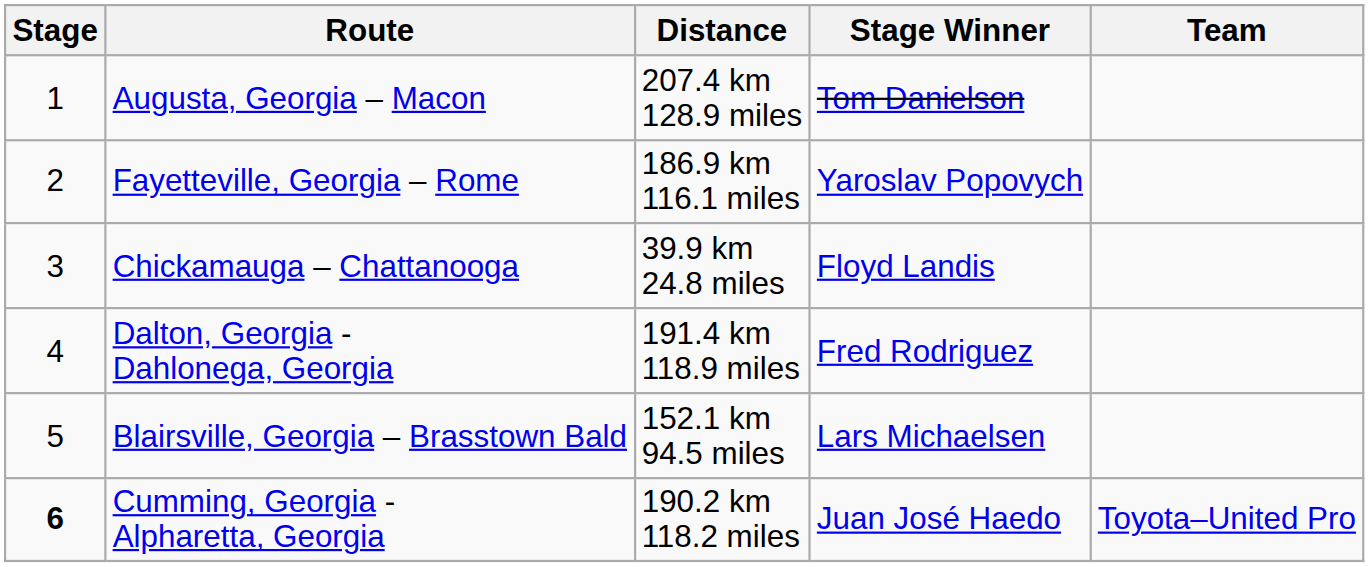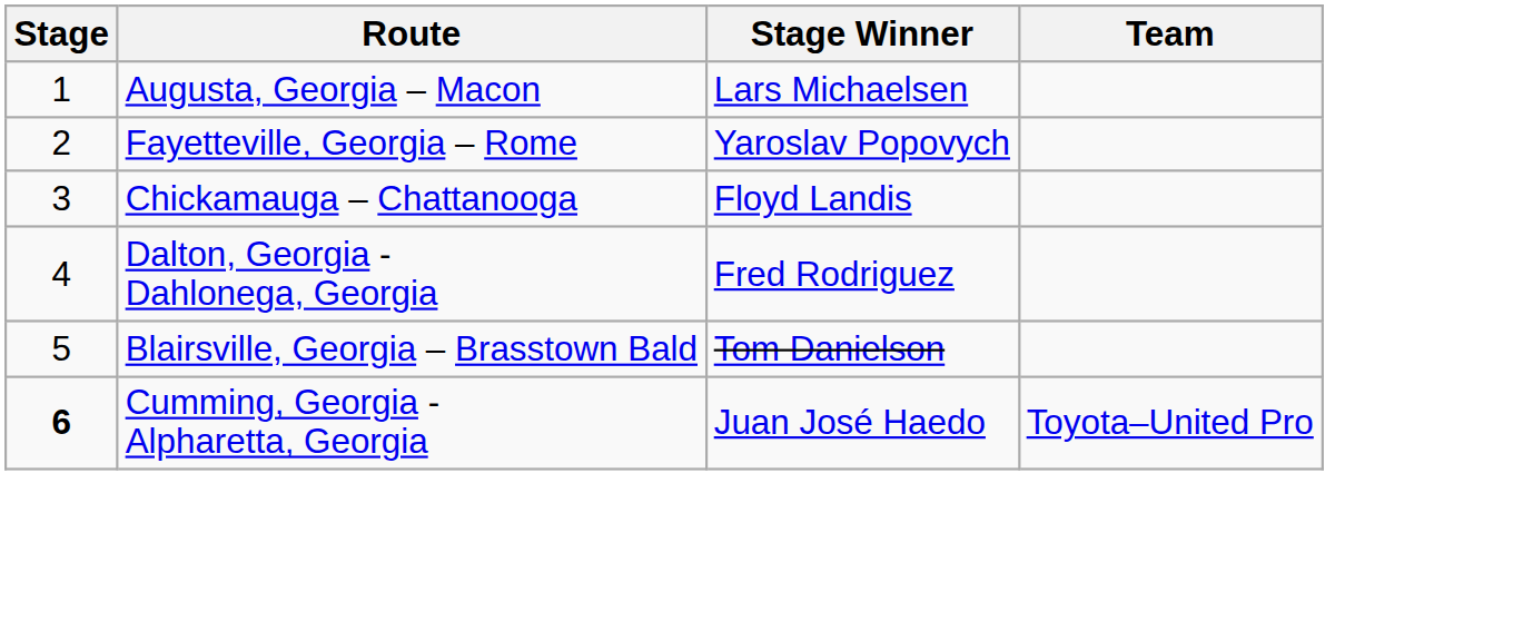 <table class=wikitable style="font-size:90%">
 <tr>
 <th>Stage</th>
 <th>Route</th>
-<th>Distance</th>
 <th>Stage Winner</th>
 <th>Team</th>
 </tr>
 <tr>
 <td align="center">1</td>
 <td><a href='#'>Augusta, Georgia</a> – <a href='#'>Macon</a></td>
-<td>207.4 km<br>128.9 miles</td>
-<td> <del><a href='#'>Tom Danielson</a></del></td>
+<td> <a href='#'>Lars Michaelsen</a></td>
 <td> </td>
 </tr>
 <tr>
 <td align="center">2</td>
 <td><a href='#'>Fayetteville, Georgia</a> – <a href='#'>Rome</a></td>
-<td>186.9 km<br>116.1 miles</td>
 <td> <a href='#'>Yaroslav Popovych</a></td>
 <td> </td>
 </tr>
 <tr>
 <td align="center">3</td>
 <td><a href='#'>Chickamauga</a> – <a href='#'>Chattanooga</a></td>
-<td>39.9 km<br>24.8 miles</td>
 <td> <a href='#'>Floyd Landis</a></td>
 <td> </td>
 </tr>
 <tr>
 <td align="center">4</td>
 <td><a href='#'>Dalton, Georgia</a> -<br> <a href='#'>Dahlonega, Georgia</a></td>
-<td>191.4 km<br>118.9 miles</td>
 <td> <a href='#'>Fred Rodriguez</a></td>
 <td> </td>
 </tr>
 <tr>
 <td align="center">5</td>
 <td><a href='#'>Blairsville, Georgia</a> – <a href='#'>Brasstown Bald</a></td>
-<td>152.1 km<br>94.5 miles</td>
-<td> <a href='#'>Lars Michaelsen</a></td>
+<td> <del><a href='#'>Tom Danielson</a></del></td>
 <td> <del></del></td>
 </tr>
 <tr>
 <td align="center"><strong>6</strong></td>
 <td><a href='#'>Cumming, Georgia</a> -<br> <a href='#'>Alpharetta, Georgia</a></td>
-<td>190.2 km<br>118.2 miles</td>
 <td> <a href='#'>Juan José Haedo</a></td>
 <td> <a href='#'>Toyota–United Pro</a></td>
 </tr>
 </table>
